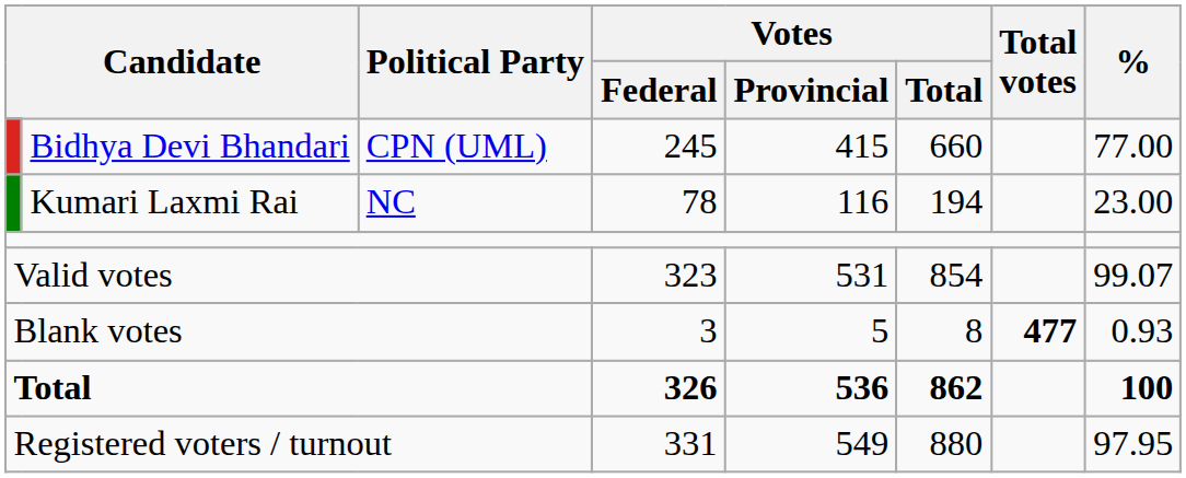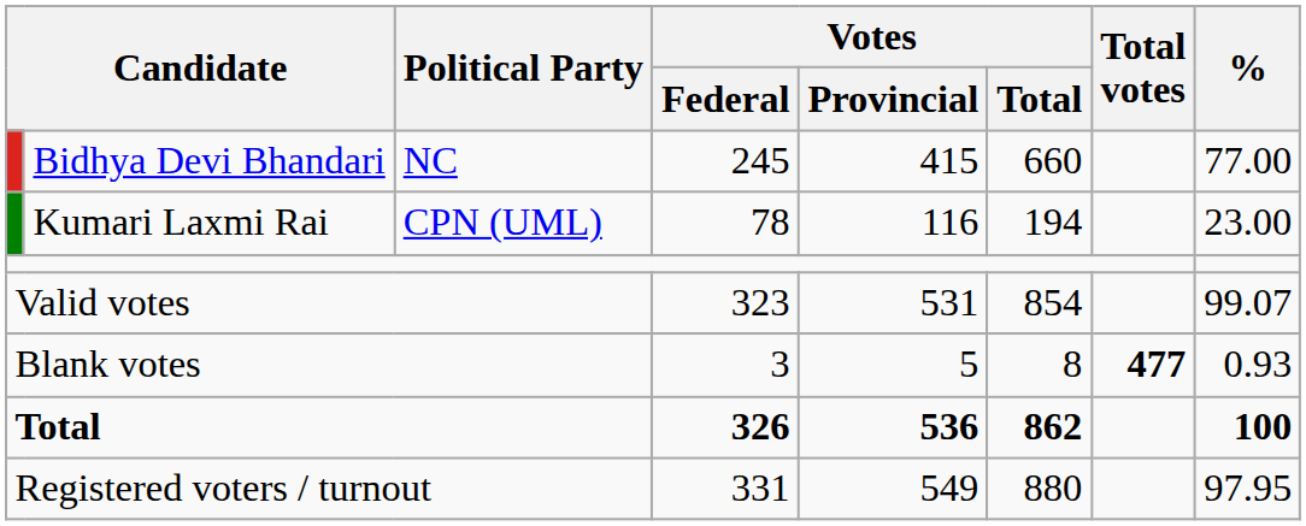 <table class="wikitable centre" style=text-align:right>
 <tr>
 <th colspan=2 rowspan=2 scope=col>Candidate</th>
 <th scope=col rowspan=2>Political Party</th>
 <th colspan=3>Votes</th>
 <th scope=col rowspan=2>Total<br>votes</th>
 <th scope=col rowspan=2>%</th>
 </tr>
 <tr>
 <th>Federal</th>
 <th>Provincial</th>
 <th>Total</th>
 </tr>
 <tr>
 <td bgcolor=#DC241F></td>
 <td align=left><a href='#'>Bidhya Devi Bhandari</a></td>
-<td align=left><a href='#'>CPN (UML)</a></td>
+<td align=left><a href='#'>NC</a></td>
 <td>245</td>
 <td>415</td>
 <td>660</td>
 <td></td>
 <td>77.00</td>
 </tr>
 <tr>
 <td bgcolor=#00800></td>
 <td align=left>Kumari Laxmi Rai</td>
-<td align=left><a href='#'>NC</a></td>
+<td align=left><a href='#'>CPN (UML)</a></td>
 <td>78</td>
 <td>116</td>
 <td>194</td>
 <td></td>
 <td>23.00</td>
 </tr>
 <tr>
 <td colspan=7></td>
 </tr>
 <tr>
 <td align=left colspan=3>Valid votes</td>
 <td>323</td>
 <td>531</td>
 <td>854</td>
 <td></td>
 <td>99.07</td>
 </tr>
 <tr>
 <td align=left colspan=3>Blank votes</td>
 <td>3</td>
 <td>5</td>
 <td>8</td>
 <td><strong>477</strong></td>
 <td>0.93</td>
 </tr>
 <tr style=font-weight:bold>
 <td align=left colspan=3>Total</td>
 <td>326</td>
 <td>536</td>
 <td>862</td>
 <td></td>
 <td>100</td>
 </tr>
 <tr>
 <td align=left colspan=3>Registered voters / turnout</td>
 <td>331</td>
 <td>549</td>
 <td>880</td>
 <td></td>
 <td>97.95</td>
 </tr>
 </table>
